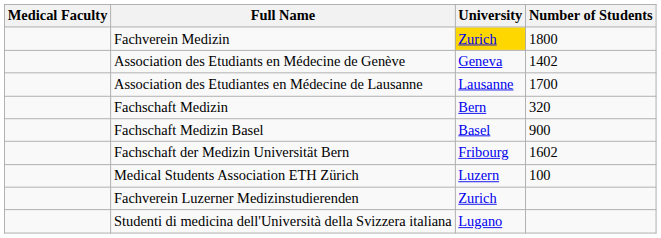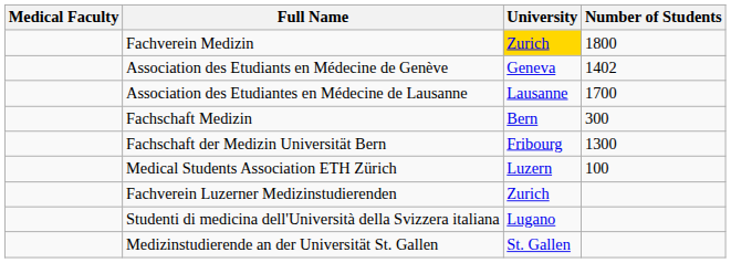 <table class="wikitable sortable">
 <tr>
 <th>Medical Faculty</th>
 <th>Full Name</th>
 <th>University</th>
 <th>Number of Students</th>
 </tr>
 <tr>
 <td></td>
 <td>Fachverein Medizin</td>
 <td style="background: gold;"><a href='#'>Zurich</a></td>
 <td>1800</td>
 </tr>
 <tr>
 <td></td>
 <td>Association des Etudiants en Médecine de Genève</td>
 <td><a href='#'>Geneva</a></td>
 <td>1402</td>
 </tr>
 <tr>
 <td></td>
 <td>Association des Etudiantes en Médecine de Lausanne</td>
 <td><a href='#'>Lausanne</a></td>
 <td>1700</td>
 </tr>
 <tr>
 <td></td>
 <td>Fachschaft Medizin</td>
 <td><a href='#'>Bern</a></td>
-<td>320</td>
-</tr>
-<tr>
-<td></td>
-<td>Fachschaft Medizin Basel</td>
-<td><a href='#'>Basel</a></td>
-<td>900</td>
+<td>300</td>
 </tr>
 <tr>
 <td></td>
 <td>Fachschaft der Medizin Universität Bern</td>
 <td><a href='#'>Fribourg</a></td>
-<td>1602</td>
+<td>1300</td>
 </tr>
 <tr>
 <td></td>
 <td>Medical Students Association ETH Zürich</td>
 <td><a href='#'>Luzern</a></td>
 <td>100</td>
 </tr>
 <tr>
 <td></td>
 <td>Fachverein Luzerner Medizinstudierenden</td>
 <td><a href='#'>Zurich</a></td>
 <td></td>
 </tr>
 <tr>
 <td></td>
 <td>Studenti di medicina dell'Università della Svizzera italiana</td>
 <td><a href='#'>Lugano</a></td>
 <td></td>
 </tr>
+<tr>
+<td></td>
+<td>Medizinstudierende an der Universität St. Gallen</td>
+<td><a href='#'>St. Gallen</a></td>
+<td></td>
+</tr>
 </table>
